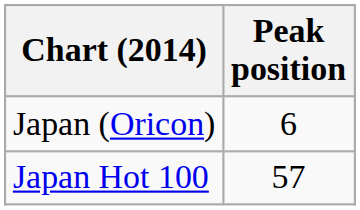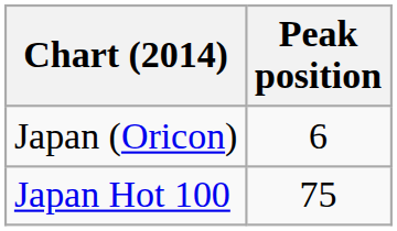 <table class="wikitable sortable plainrowheaders">
 <tr>
 <th scope="col">Chart (2014)</th>
 <th scope="col">Peak<br>position</th>
 </tr>
 <tr>
 <td>Japan (<a href='#'>Oricon</a>)</td>
 <td style="text-align:center;">6</td>
 </tr>
 <tr>
 <td><a href='#'>Japan Hot 100</a></td>
-<td style="text-align:center;">57</td>
+<td style="text-align:center;">75</td>
 </tr>
 </table>
